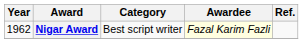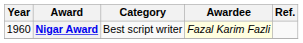 <table class="wikitable plainrowheaders">
 <tr>
 <th>Year</th>
 <th>Award</th>
 <th>Category</th>
 <th>Awardee</th>
 <th>Ref.</th>
 </tr>
 <tr>
-<td>1962</td>
+<td>1960</td>
 <th scope="row"><a href='#'>Nigar Award</a></th>
 <td>Best script writer</td>
 <td style="background: lightyellow;"><em>Fazal Karim Fazli</em></td>
 <td></td>
 </tr>
 <tr>
 </tr>
 </table>
